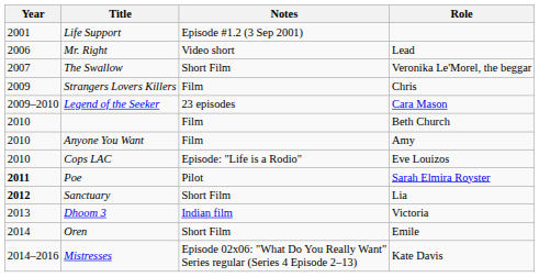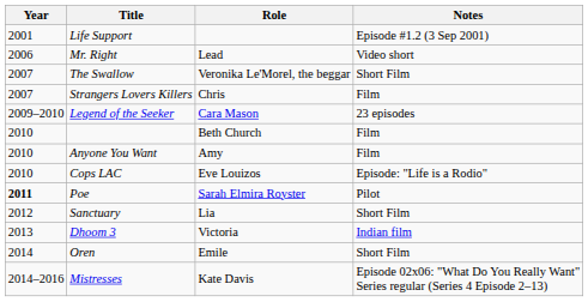 <table class="wikitable sortable">
 <tr>
 <th>Year</th>
 <th>Title</th>
+<th>Role</th>
 <th class="unsortable">Notes</th>
-<th>Role</th>
 </tr>
 <tr>
 <td>2001</td>
 <td><em>Life Support</em></td>
+<td></td>
 <td>Episode #1.2       (3 Sep 2001)</td>
-<td></td>
 </tr>
 <tr>
 <td>2006</td>
 <td><em>Mr. Right</em></td>
+<td>Lead</td>
 <td>Video short</td>
-<td>Lead</td>
 </tr>
 <tr>
 <td>2007</td>
 <td><em>The Swallow</em></td>
+<td>Veronika Le'Morel, the beggar</td>
 <td>Short Film</td>
-<td>Veronika Le'Morel, the beggar</td>
 </tr>
 <tr>
-<td>2009</td>
+<td>2007</td>
 <td><em>Strangers Lovers Killers</em></td>
+<td>Chris</td>
 <td>Film</td>
-<td>Chris</td>
 </tr>
 <tr>
 <td>2009–2010</td>
 <td><em><a href='#'>Legend of the Seeker</a></em></td>
+<td><a href='#'>Cara Mason</a></td>
 <td>23 episodes</td>
-<td><a href='#'>Cara Mason</a></td>
 </tr>
 <tr>
 <td>2010</td>
 <td><em></em></td>
+<td>Beth Church</td>
 <td>Film</td>
-<td>Beth Church</td>
 </tr>
 <tr>
 <td>2010</td>
 <td><em>Anyone You Want</em></td>
+<td>Amy</td>
 <td>Film</td>
-<td>Amy</td>
 </tr>
 <tr>
 <td>2010</td>
 <td><em>Cops LAC</em></td>
+<td>Eve Louizos</td>
 <td>Episode: "Life is a Rodio"</td>
-<td>Eve Louizos</td>
 </tr>
 <tr>
 <td><strong>2011</strong></td>
 <td><em>Poe</em></td>
+<td><a href='#'>Sarah Elmira Royster</a></td>
 <td>Pilot</td>
-<td><a href='#'>Sarah Elmira Royster</a></td>
 </tr>
 <tr>
-<td><strong>2012</strong></td>
+<td>2012</td>
 <td><em>Sanctuary</em></td>
+<td>Lia</td>
 <td>Short Film</td>
-<td>Lia</td>
 </tr>
 <tr>
 <td>2013</td>
 <td><em><a href='#'>Dhoom 3</a></em></td>
+<td>Victoria</td>
 <td><a href='#'>Indian film</a></td>
-<td>Victoria</td>
 </tr>
 <tr>
 <td>2014</td>
 <td><em>Oren</em></td>
+<td>Emile</td>
 <td>Short Film</td>
-<td>Emile</td>
 </tr>
 <tr>
 <td>2014–2016</td>
 <td><em><a href='#'>Mistresses</a></em></td>
+<td>Kate Davis</td>
 <td>Episode 02x06: "What Do You Really Want"<br>Series regular (Series 4 Episode 2–13)</td>
-<td>Kate Davis</td>
 </tr>
 </table>
